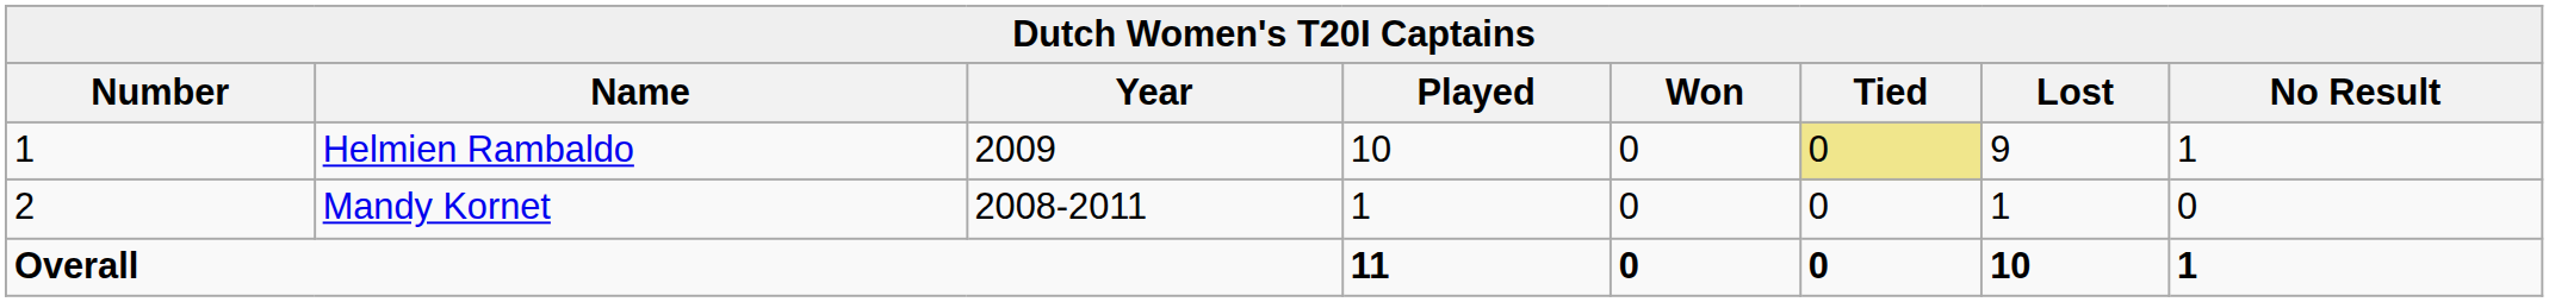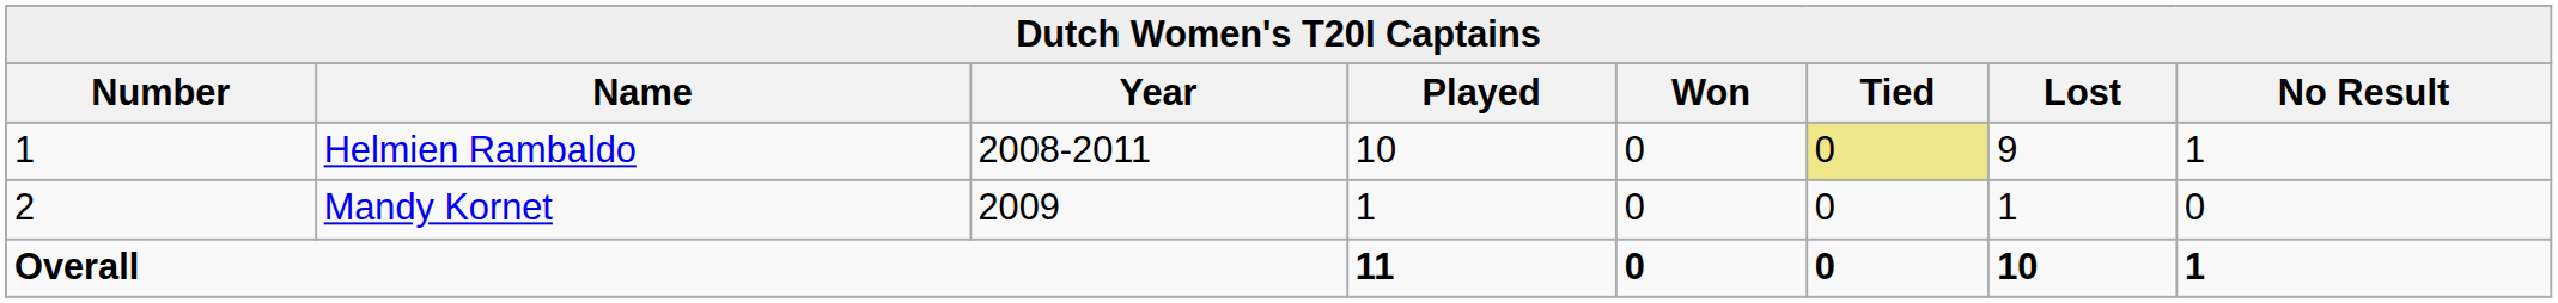 <table class="wikitable" style="width:70%;">
 <tr>
 <th style="background:#efefef;" colspan="9">Dutch Women's T20I Captains</th>
 </tr>
 <tr style="background:#efefef;">
 <th>Number</th>
 <th>Name</th>
 <th>Year</th>
 <th>Played</th>
 <th>Won</th>
 <th>Tied</th>
 <th>Lost</th>
 <th>No Result</th>
 </tr>
 <tr>
 <td>1</td>
 <td><a href='#'>Helmien Rambaldo</a></td>
-<td>2009</td>
+<td>2008-2011</td>
 <td>10</td>
 <td>0</td>
 <td style="background: khaki;">0</td>
 <td>9</td>
 <td>1</td>
 </tr>
 <tr>
 <td>2</td>
 <td><a href='#'>Mandy Kornet</a></td>
-<td>2008-2011</td>
+<td>2009</td>
 <td>1</td>
 <td>0</td>
 <td>0</td>
 <td>1</td>
 <td>0</td>
 </tr>
 <tr>
 <td colspan=3><strong>Overall</strong></td>
 <td><strong>11</strong></td>
 <td><strong>0</strong></td>
 <td><strong>0</strong></td>
 <td><strong>10</strong></td>
 <td><strong>1</strong></td>
 </tr>
 </table>
